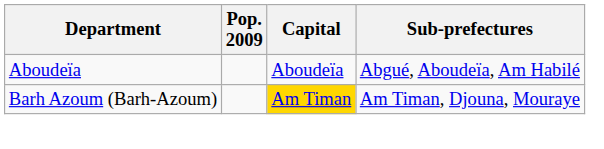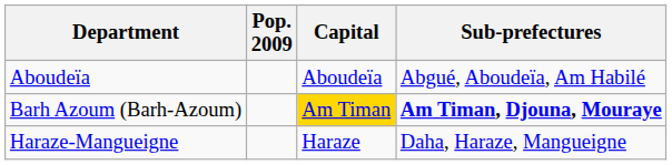 <table class="wikitable">
 <tr>
 <th>Department</th>
 <th>Pop.<br>2009</th>
 <th>Capital</th>
 <th>Sub-prefectures</th>
 </tr>
 <tr>
 <td><a href='#'>Aboudeïa</a></td>
 <td align="right"></td>
 <td><a href='#'>Aboudeïa</a></td>
 <td><a href='#'>Abgué</a>, <a href='#'>Aboudeïa</a>, <a href='#'>Am Habilé</a></td>
 </tr>
 <tr>
 <td><a href='#'>Barh Azoum</a> (Barh-Azoum)</td>
 <td align="right"></td>
 <td style="background: gold;"><a href='#'>Am Timan</a></td>
-<td><a href='#'>Am Timan</a>, <a href='#'>Djouna</a>, <a href='#'>Mouraye</a></td>
+<td><strong><a href='#'>Am Timan</a>, <a href='#'>Djouna</a>, <a href='#'>Mouraye</a></strong></td>
+</tr>
+<tr>
+<td><a href='#'>Haraze-Mangueigne</a></td>
+<td align="right"></td>
+<td><a href='#'>Haraze</a></td>
+<td><a href='#'>Daha</a>, <a href='#'>Haraze</a>, <a href='#'>Mangueigne</a></td>
 </tr>
 </table>
